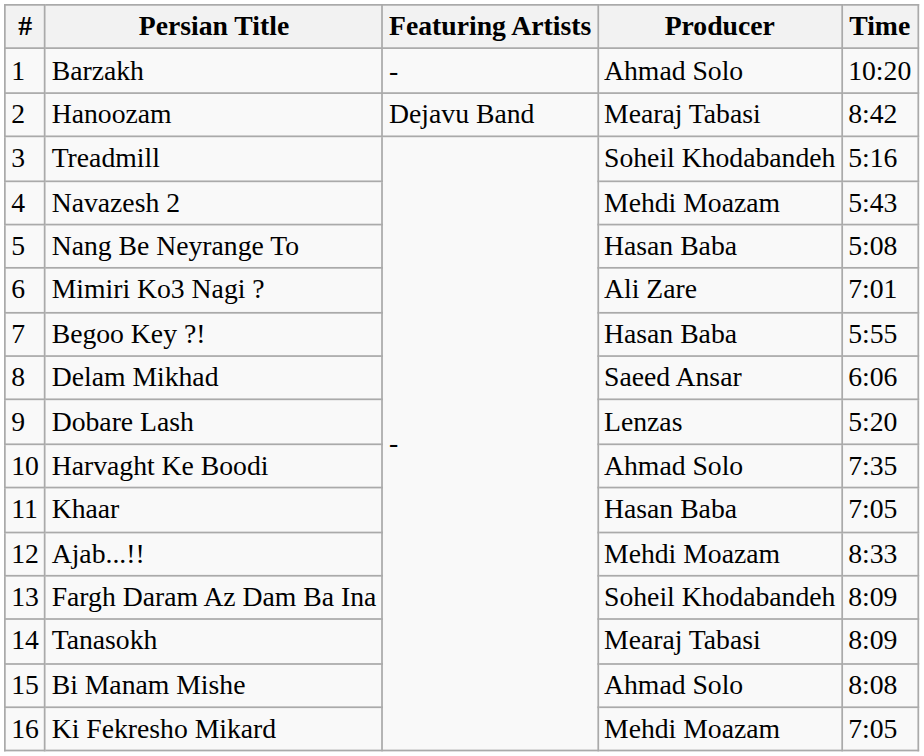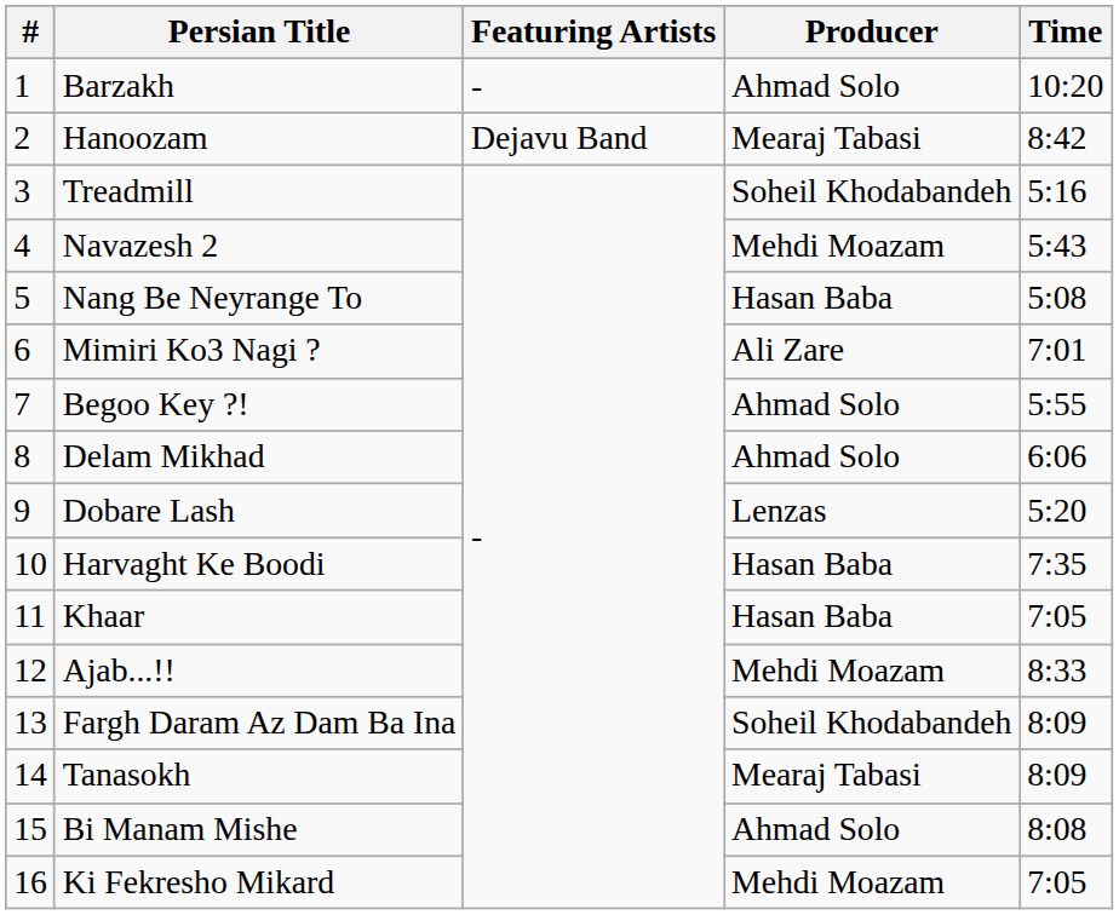 <table class="wikitable">
 <tr>
 <th>#</th>
 <th>Persian Title</th>
 <th>Featuring Artists</th>
 <th>Producer</th>
 <th>Time</th>
 </tr>
 <tr>
 <td>1</td>
 <td>Barzakh</td>
 <td>-</td>
 <td>Ahmad Solo</td>
 <td>10:20</td>
 </tr>
 <tr>
 <td>2</td>
 <td>Hanoozam</td>
 <td>Dejavu Band</td>
 <td>Mearaj Tabasi</td>
 <td>8:42</td>
 </tr>
 <tr>
 <td>3</td>
 <td>Treadmill</td>
 <td rowspan="14">-</td>
 <td>Soheil Khodabandeh</td>
 <td>5:16</td>
 </tr>
 <tr>
 <td>4</td>
 <td>Navazesh 2</td>
 <td>Mehdi Moazam</td>
 <td>5:43</td>
 </tr>
 <tr>
 <td>5</td>
 <td>Nang Be Neyrange To</td>
 <td>Hasan Baba</td>
 <td>5:08</td>
 </tr>
 <tr>
 <td>6</td>
 <td>Mimiri Ko3 Nagi ?</td>
 <td>Ali Zare</td>
 <td>7:01</td>
 </tr>
 <tr>
 <td>7</td>
 <td>Begoo Key ?!</td>
-<td>Hasan Baba</td>
+<td>Ahmad Solo</td>
 <td>5:55</td>
 </tr>
 <tr>
 <td>8</td>
 <td>Delam Mikhad</td>
-<td>Saeed Ansar</td>
+<td>Ahmad Solo</td>
 <td>6:06</td>
 </tr>
 <tr>
 <td>9</td>
 <td>Dobare Lash</td>
 <td>Lenzas</td>
 <td>5:20</td>
 </tr>
 <tr>
 <td>10</td>
 <td>Harvaght Ke Boodi</td>
-<td>Ahmad Solo</td>
+<td>Hasan Baba</td>
 <td>7:35</td>
 </tr>
 <tr>
 <td>11</td>
 <td>Khaar</td>
 <td>Hasan Baba</td>
 <td>7:05</td>
 </tr>
 <tr>
 <td>12</td>
 <td>Ajab...!!</td>
 <td>Mehdi Moazam</td>
 <td>8:33</td>
 </tr>
 <tr>
 <td>13</td>
 <td>Fargh Daram Az Dam Ba Ina</td>
 <td>Soheil Khodabandeh</td>
 <td>8:09</td>
 </tr>
 <tr>
 <td>14</td>
 <td>Tanasokh</td>
 <td>Mearaj Tabasi</td>
 <td>8:09</td>
 </tr>
 <tr>
 <td>15</td>
 <td>Bi Manam Mishe</td>
 <td>Ahmad Solo</td>
 <td>8:08</td>
 </tr>
 <tr>
 <td>16</td>
 <td>Ki Fekresho Mikard</td>
 <td>Mehdi Moazam</td>
 <td>7:05</td>
 </tr>
 </table>
